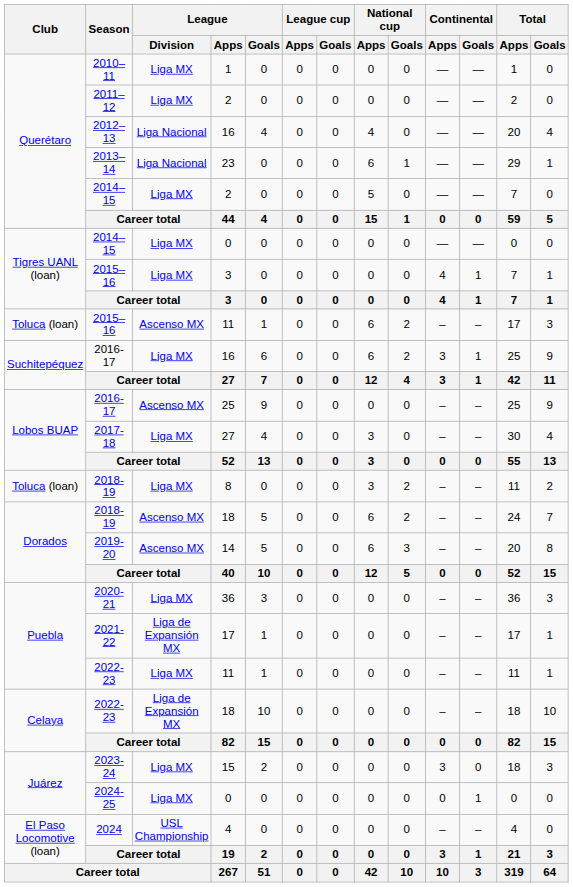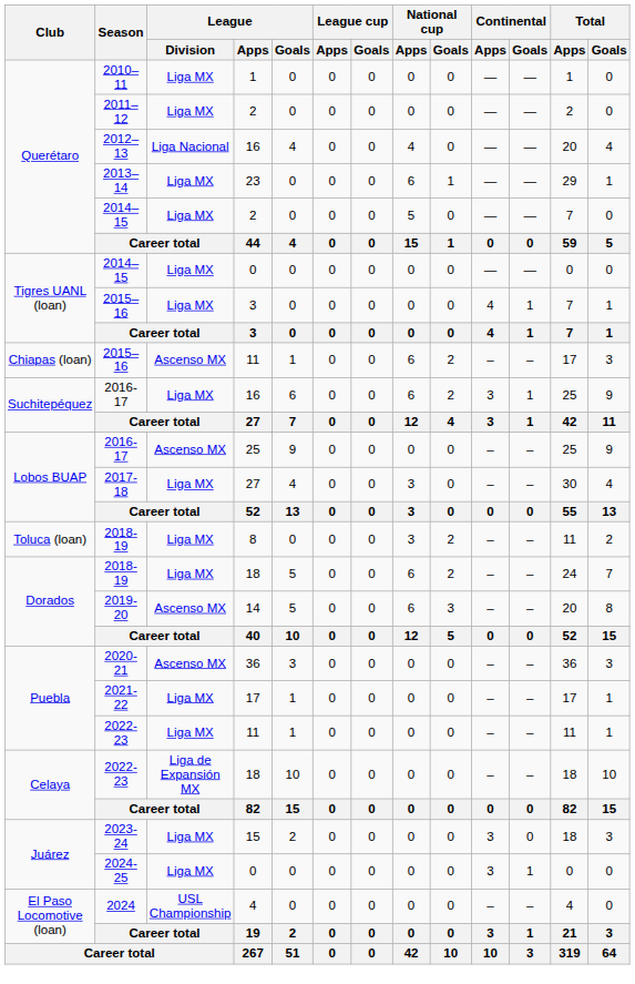 <table class="wikitable" style="text-align: center;">
 <tr>
 <th rowspan="2">Club</th>
 <th rowspan="2">Season</th>
 <th colspan="3">League</th>
 <th colspan="2">League cup</th>
 <th colspan="2">National cup</th>
 <th colspan="2">Continental</th>
 <th colspan="2">Total</th>
 </tr>
 <tr>
 <th>Division</th>
 <th>Apps</th>
 <th>Goals</th>
 <th>Apps</th>
 <th>Goals</th>
 <th>Apps</th>
 <th>Goals</th>
 <th>Apps</th>
 <th>Goals</th>
 <th>Apps</th>
 <th>Goals</th>
 </tr>
 <tr>
 <td rowspan="6"><a href='#'>Querétaro</a></td>
 <td><a href='#'>2010–11</a></td>
 <td><a href='#'>Liga MX</a></td>
 <td>1</td>
 <td>0</td>
 <td>0</td>
 <td>0</td>
 <td>0</td>
 <td>0</td>
 <td>—</td>
 <td>—</td>
 <td>1</td>
 <td>0</td>
 </tr>
 <tr>
 <td><a href='#'>2011–12</a></td>
 <td><a href='#'>Liga MX</a></td>
 <td>2</td>
 <td>0</td>
 <td>0</td>
 <td>0</td>
 <td>0</td>
 <td>0</td>
 <td>—</td>
 <td>—</td>
 <td>2</td>
 <td>0</td>
 </tr>
 <tr>
 <td><a href='#'>2012–13</a></td>
 <td><a href='#'>Liga Nacional</a></td>
 <td>16</td>
 <td>4</td>
 <td>0</td>
 <td>0</td>
 <td>4</td>
 <td>0</td>
 <td>—</td>
 <td>—</td>
 <td>20</td>
 <td>4</td>
 </tr>
 <tr>
 <td><a href='#'>2013–14</a></td>
-<td><a href='#'>Liga Nacional</a></td>
+<td><a href='#'>Liga MX</a></td>
 <td>23</td>
 <td>0</td>
 <td>0</td>
 <td>0</td>
 <td>6</td>
 <td>1</td>
 <td>—</td>
 <td>—</td>
 <td>29</td>
 <td>1</td>
 </tr>
 <tr>
 <td><a href='#'>2014–15</a></td>
 <td><a href='#'>Liga MX</a></td>
 <td>2</td>
 <td>0</td>
 <td>0</td>
 <td>0</td>
 <td>5</td>
 <td>0</td>
 <td>—</td>
 <td>—</td>
 <td>7</td>
 <td>0</td>
 </tr>
 <tr>
 <th colspan="2">Career total</th>
 <th>44</th>
 <th>4</th>
 <th>0</th>
 <th>0</th>
 <th>15</th>
 <th>1</th>
 <th>0</th>
 <th>0</th>
 <th>59</th>
 <th>5</th>
 </tr>
 <tr>
 <td rowspan="3"><a href='#'>Tigres UANL</a> (loan)</td>
 <td><a href='#'>2014–15</a></td>
 <td><a href='#'>Liga MX</a></td>
 <td>0</td>
 <td>0</td>
 <td>0</td>
 <td>0</td>
 <td>0</td>
 <td>0</td>
 <td>—</td>
 <td>—</td>
 <td>0</td>
 <td>0</td>
 </tr>
 <tr>
 <td><a href='#'>2015–16</a></td>
 <td><a href='#'>Liga MX</a></td>
 <td>3</td>
 <td>0</td>
 <td>0</td>
 <td>0</td>
 <td>0</td>
 <td>0</td>
 <td>4</td>
 <td>1</td>
 <td>7</td>
 <td>1</td>
 </tr>
 <tr>
 <th colspan="2">Career total</th>
 <th>3</th>
 <th>0</th>
 <th>0</th>
 <th>0</th>
 <th>0</th>
 <th>0</th>
 <th>4</th>
 <th>1</th>
 <th>7</th>
 <th>1</th>
 </tr>
 <tr>
-<td><a href='#'>Toluca</a> (loan)</td>
+<td><a href='#'>Chiapas</a> (loan)</td>
 <td><a href='#'>2015–16</a></td>
 <td><a href='#'>Ascenso MX</a></td>
 <td>11</td>
 <td>1</td>
 <td>0</td>
 <td>0</td>
 <td>6</td>
 <td>2</td>
 <td>–</td>
 <td>–</td>
 <td>17</td>
 <td>3</td>
 </tr>
 <tr>
 <td rowspan=2><a href='#'>Suchitepéquez</a></td>
 <td>2016-17</td>
 <td><a href='#'>Liga MX</a></td>
 <td>16</td>
 <td>6</td>
 <td>0</td>
 <td>0</td>
 <td>6</td>
 <td>2</td>
 <td>3</td>
 <td>1</td>
 <td>25</td>
 <td>9</td>
 </tr>
 <tr>
 <th colspan="2">Career total</th>
 <th>27</th>
 <th>7</th>
 <th>0</th>
 <th>0</th>
 <th>12</th>
 <th>4</th>
 <th>3</th>
 <th>1</th>
 <th>42</th>
 <th>11</th>
 </tr>
 <tr>
 <td rowspan="3"><a href='#'>Lobos BUAP</a></td>
 <td><a href='#'>2016-17</a></td>
 <td><a href='#'>Ascenso MX</a></td>
 <td>25</td>
 <td>9</td>
 <td>0</td>
 <td>0</td>
 <td>0</td>
 <td>0</td>
 <td>–</td>
 <td>–</td>
 <td>25</td>
 <td>9</td>
 </tr>
 <tr>
 <td><a href='#'>2017-18</a></td>
 <td><a href='#'>Liga MX</a></td>
 <td>27</td>
 <td>4</td>
 <td>0</td>
 <td>0</td>
 <td>3</td>
 <td>0</td>
 <td>–</td>
 <td>–</td>
 <td>30</td>
 <td>4</td>
 </tr>
 <tr>
 <th colspan="2">Career total</th>
 <th>52</th>
 <th>13</th>
 <th>0</th>
 <th>0</th>
 <th>3</th>
 <th>0</th>
 <th>0</th>
 <th>0</th>
 <th>55</th>
 <th>13</th>
 </tr>
 <tr>
 <td><a href='#'>Toluca</a> (loan)</td>
 <td><a href='#'>2018-19</a></td>
 <td><a href='#'>Liga MX</a></td>
 <td>8</td>
 <td>0</td>
 <td>0</td>
 <td>0</td>
 <td>3</td>
 <td>2</td>
 <td>–</td>
 <td>–</td>
 <td>11</td>
 <td>2</td>
 </tr>
 <tr>
 <td rowspan=3><a href='#'>Dorados</a></td>
 <td><a href='#'>2018-19</a></td>
-<td><a href='#'>Ascenso MX</a></td>
+<td><a href='#'>Liga MX</a></td>
 <td>18</td>
 <td>5</td>
 <td>0</td>
 <td>0</td>
 <td>6</td>
 <td>2</td>
 <td>–</td>
 <td>–</td>
 <td>24</td>
 <td>7</td>
 </tr>
 <tr>
 <td><a href='#'>2019-20</a></td>
 <td><a href='#'>Ascenso MX</a></td>
 <td>14</td>
 <td>5</td>
 <td>0</td>
 <td>0</td>
 <td>6</td>
 <td>3</td>
 <td>–</td>
 <td>–</td>
 <td>20</td>
 <td>8</td>
 </tr>
 <tr>
 <th colspan="2">Career total</th>
 <th>40</th>
 <th>10</th>
 <th>0</th>
 <th>0</th>
 <th>12</th>
 <th>5</th>
 <th>0</th>
 <th>0</th>
 <th>52</th>
 <th>15</th>
 </tr>
 <tr>
 <td rowspan=3><a href='#'>Puebla</a></td>
 <td><a href='#'>2020-21</a></td>
-<td><a href='#'>Liga MX</a></td>
+<td><a href='#'>Ascenso MX</a></td>
 <td>36</td>
 <td>3</td>
 <td>0</td>
 <td>0</td>
 <td>0</td>
 <td>0</td>
 <td>–</td>
 <td>–</td>
 <td>36</td>
 <td>3</td>
 </tr>
 <tr>
 <td><a href='#'>2021-22</a></td>
-<td><a href='#'>Liga de Expansión MX</a></td>
+<td><a href='#'>Liga MX</a></td>
 <td>17</td>
 <td>1</td>
 <td>0</td>
 <td>0</td>
 <td>0</td>
 <td>0</td>
 <td>–</td>
 <td>–</td>
 <td>17</td>
 <td>1</td>
 </tr>
 <tr>
 <td><a href='#'>2022-23</a></td>
 <td><a href='#'>Liga MX</a></td>
 <td>11</td>
 <td>1</td>
 <td>0</td>
 <td>0</td>
 <td>0</td>
 <td>0</td>
 <td>–</td>
 <td>–</td>
 <td>11</td>
 <td>1</td>
 </tr>
 <tr>
 <td rowspan=2><a href='#'>Celaya</a></td>
 <td><a href='#'>2022-23</a></td>
 <td><a href='#'>Liga de Expansión MX</a></td>
 <td>18</td>
 <td>10</td>
 <td>0</td>
 <td>0</td>
 <td>0</td>
 <td>0</td>
 <td>–</td>
 <td>–</td>
 <td>18</td>
 <td>10</td>
 </tr>
 <tr>
 <th colspan="2">Career total</th>
 <th>82</th>
 <th>15</th>
 <th>0</th>
 <th>0</th>
 <th>0</th>
 <th>0</th>
 <th>0</th>
 <th>0</th>
 <th>82</th>
 <th>15</th>
 </tr>
 <tr>
 <td rowspan=2><a href='#'>Juárez</a></td>
 <td><a href='#'>2023-24</a></td>
 <td><a href='#'>Liga MX</a></td>
 <td>15</td>
 <td>2</td>
 <td>0</td>
 <td>0</td>
 <td>0</td>
 <td>0</td>
 <td>3</td>
 <td>0</td>
 <td>18</td>
 <td>3</td>
 </tr>
 <tr>
 <td><a href='#'>2024-25</a></td>
 <td><a href='#'>Liga MX</a></td>
 <td>0</td>
 <td>0</td>
 <td>0</td>
 <td>0</td>
 <td>0</td>
 <td>0</td>
-<td>0</td>
+<td>3</td>
 <td>1</td>
 <td>0</td>
 <td>0</td>
 </tr>
 <tr>
 <td rowspan=2><a href='#'>El Paso Locomotive</a> (loan)</td>
 <td><a href='#'>2024</a></td>
 <td><a href='#'>USL Championship</a></td>
 <td>4</td>
 <td>0</td>
 <td>0</td>
 <td>0</td>
 <td>0</td>
 <td>0</td>
 <td>–</td>
 <td>–</td>
 <td>4</td>
 <td>0</td>
 </tr>
 <tr>
 <th colspan="2">Career total</th>
 <th>19</th>
 <th>2</th>
 <th>0</th>
 <th>0</th>
 <th>0</th>
 <th>0</th>
 <th>3</th>
 <th>1</th>
 <th>21</th>
 <th>3</th>
 </tr>
 <tr>
 <th colspan="3">Career total</th>
 <th>267</th>
 <th>51</th>
 <th>0</th>
 <th>0</th>
 <th>42</th>
 <th>10</th>
 <th>10</th>
 <th>3</th>
 <th>319</th>
 <th>64</th>
 </tr>
 </table>
